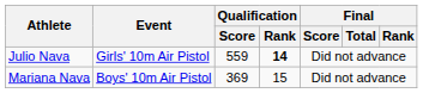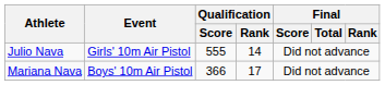 <table class="wikitable" style="font-size:90%">
 <tr>
 <th rowspan="2">Athlete</th>
 <th rowspan="2">Event</th>
 <th colspan="2">Qualification</th>
 <th colspan="3">Final</th>
 </tr>
 <tr>
 <th>Score</th>
 <th>Rank</th>
 <th>Score</th>
 <th>Total</th>
 <th>Rank</th>
 </tr>
 <tr>
 <td><a href='#'>Julio Nava</a></td>
 <td><a href='#'>Girls' 10m Air Pistol</a></td>
-<td align=center>559</td>
-<td align=center><strong>14</strong></td>
+<td align=center>555</td>
+<td align=center>14</td>
 <td colspan=3 align=center>Did not advance</td>
 </tr>
 <tr>
 <td><a href='#'>Mariana Nava</a></td>
 <td><a href='#'>Boys' 10m Air Pistol</a></td>
-<td align=center>369</td>
-<td align=center>15</td>
+<td align=center>366</td>
+<td align=center>17</td>
 <td colspan=3 align=center>Did not advance</td>
 </tr>
 </table>
